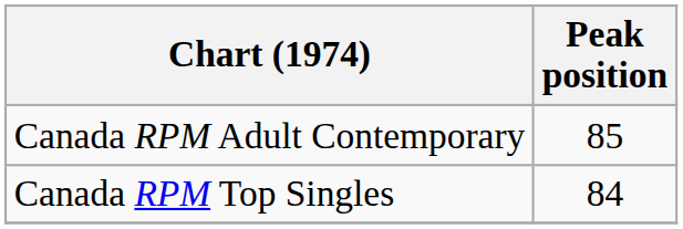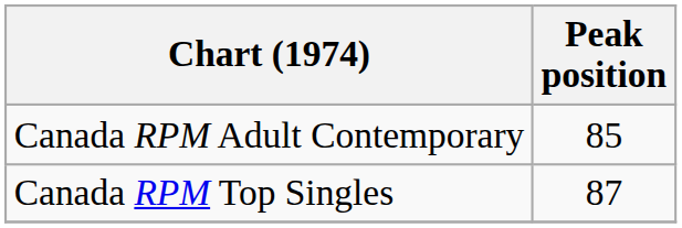 <table class="wikitable">
 <tr>
 <th>Chart (1974)</th>
 <th>Peak<br>position</th>
 </tr>
 <tr>
 <td>Canada <em>RPM</em> Adult Contemporary</td>
 <td style="text-align:center;">85</td>
 </tr>
 <tr>
 <td>Canada <em><a href='#'>RPM</a></em> Top Singles</td>
-<td style="text-align:center;">84</td>
+<td style="text-align:center;">87</td>
 </tr>
 <tr>
 </tr>
 </table>
